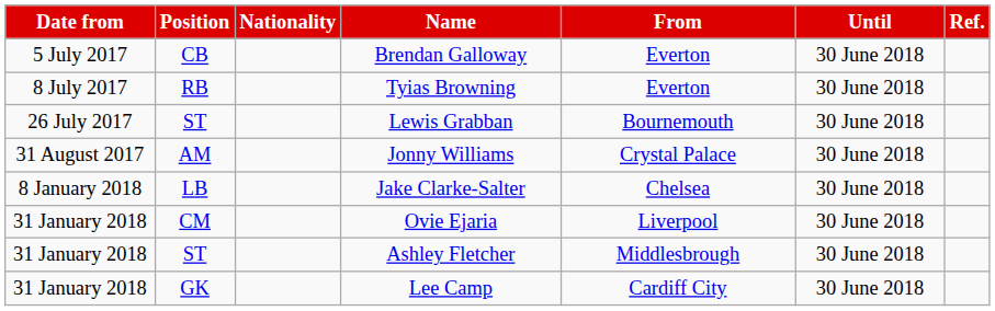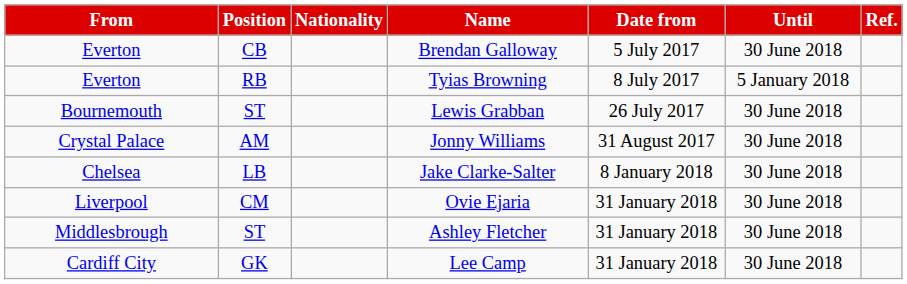 <table class="wikitable" style="text-align:center; font-size:90%">
 <tr>
-<th style="background:#DD0000; color:white; width:100px;">Date from</th>
+<th style="background:#DD0000; color:white; width:160px;">From</th>
 <th style="background:#DD0000; color:white; width:50px;">Position</th>
 <th style="background:#DD0000; color:white; width:50px;">Nationality</th>
 <th style="background:#DD0000; color:white; width:150px;">Name</th>
-<th style="background:#DD0000; color:white; width:160px;">From</th>
+<th style="background:#DD0000; color:white; width:100px;">Date from</th>
 <th style="background:#DD0000; color:white; width:100px;">Until</th>
 <th style="background:#DD0000; color:white; width:25px;">Ref.</th>
 </tr>
 <tr>
-<td>5 July 2017</td>
+<td> <a href='#'>Everton</a></td>
 <td><a href='#'>CB</a></td>
 <td></td>
 <td><a href='#'>Brendan Galloway</a></td>
-<td> <a href='#'>Everton</a></td>
+<td>5 July 2017</td>
 <td>30 June 2018</td>
 <td></td>
 </tr>
 <tr>
-<td>8 July 2017</td>
+<td> <a href='#'>Everton</a></td>
 <td><a href='#'>RB</a></td>
 <td></td>
 <td><a href='#'>Tyias Browning</a></td>
-<td> <a href='#'>Everton</a></td>
+<td>8 July 2017</td>
+<td>5 January 2018</td>
+<td></td>
+</tr>
+<tr>
+<td> <a href='#'>Bournemouth</a></td>
+<td><a href='#'>ST</a></td>
+<td></td>
+<td><a href='#'>Lewis Grabban</a></td>
+<td>26 July 2017</td>
 <td>30 June 2018</td>
 <td></td>
 </tr>
 <tr>
-<td>26 July 2017</td>
-<td><a href='#'>ST</a></td>
+<td> <a href='#'>Crystal Palace</a></td>
+<td><a href='#'>AM</a></td>
 <td></td>
-<td><a href='#'>Lewis Grabban</a></td>
-<td> <a href='#'>Bournemouth</a></td>
+<td><a href='#'>Jonny Williams</a></td>
+<td>31 August 2017</td>
 <td>30 June 2018</td>
 <td></td>
 </tr>
 <tr>
-<td>31 August 2017</td>
-<td><a href='#'>AM</a></td>
+<td> <a href='#'>Chelsea</a></td>
+<td><a href='#'>LB</a></td>
 <td></td>
-<td><a href='#'>Jonny Williams</a></td>
-<td> <a href='#'>Crystal Palace</a></td>
+<td><a href='#'>Jake Clarke-Salter</a></td>
+<td>8 January 2018</td>
 <td>30 June 2018</td>
 <td></td>
 </tr>
 <tr>
-<td>8 January 2018</td>
-<td><a href='#'>LB</a></td>
+<td> <a href='#'>Liverpool</a></td>
+<td><a href='#'>CM</a></td>
 <td></td>
-<td><a href='#'>Jake Clarke-Salter</a></td>
-<td> <a href='#'>Chelsea</a></td>
+<td><a href='#'>Ovie Ejaria</a></td>
+<td>31 January 2018</td>
 <td>30 June 2018</td>
 <td></td>
 </tr>
 <tr>
+<td> <a href='#'>Middlesbrough</a></td>
+<td><a href='#'>ST</a></td>
+<td></td>
+<td><a href='#'>Ashley Fletcher</a></td>
 <td>31 January 2018</td>
-<td><a href='#'>CM</a></td>
-<td></td>
-<td><a href='#'>Ovie Ejaria</a></td>
-<td> <a href='#'>Liverpool</a></td>
 <td>30 June 2018</td>
 <td></td>
 </tr>
 <tr>
-<td>31 January 2018</td>
-<td><a href='#'>ST</a></td>
-<td></td>
-<td><a href='#'>Ashley Fletcher</a></td>
-<td> <a href='#'>Middlesbrough</a></td>
-<td>30 June 2018</td>
-<td></td>
-</tr>
-<tr>
-<td>31 January 2018</td>
+<td> <a href='#'>Cardiff City</a></td>
 <td><a href='#'>GK</a></td>
 <td></td>
 <td><a href='#'>Lee Camp</a></td>
-<td> <a href='#'>Cardiff City</a></td>
+<td>31 January 2018</td>
 <td>30 June 2018</td>
 <td></td>
 </tr>
 </table>
